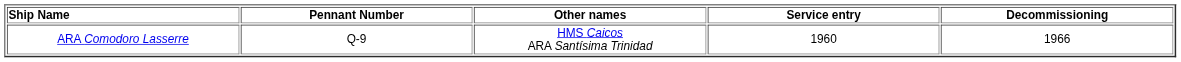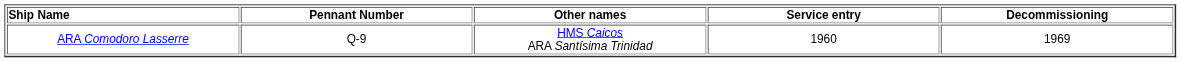 <table width="100%" border="2">
 <tr>
 <th width="16%" align="left">Ship Name</th>
 <th width="16%" align="center">Pennant Number</th>
 <th width="16%" align="center">Other names</th>
 <th width="16%" align="center">Service entry</th>
 <th width="16%" align="center">Decommissioning</th>
 </tr>
 <tr>
 <td align="center"><a href='#'>ARA <em>Comodoro Lasserre</em></a></td>
 <td align="center">Q-9</td>
 <td align="center"><a href='#'>HMS <em>Caicos</em></a><br> ARA <em>Santísima Trinidad</em></td>
 <td align="center">1960</td>
-<td align="center">1966</td>
+<td align="center">1969</td>
 </tr>
 </table>
